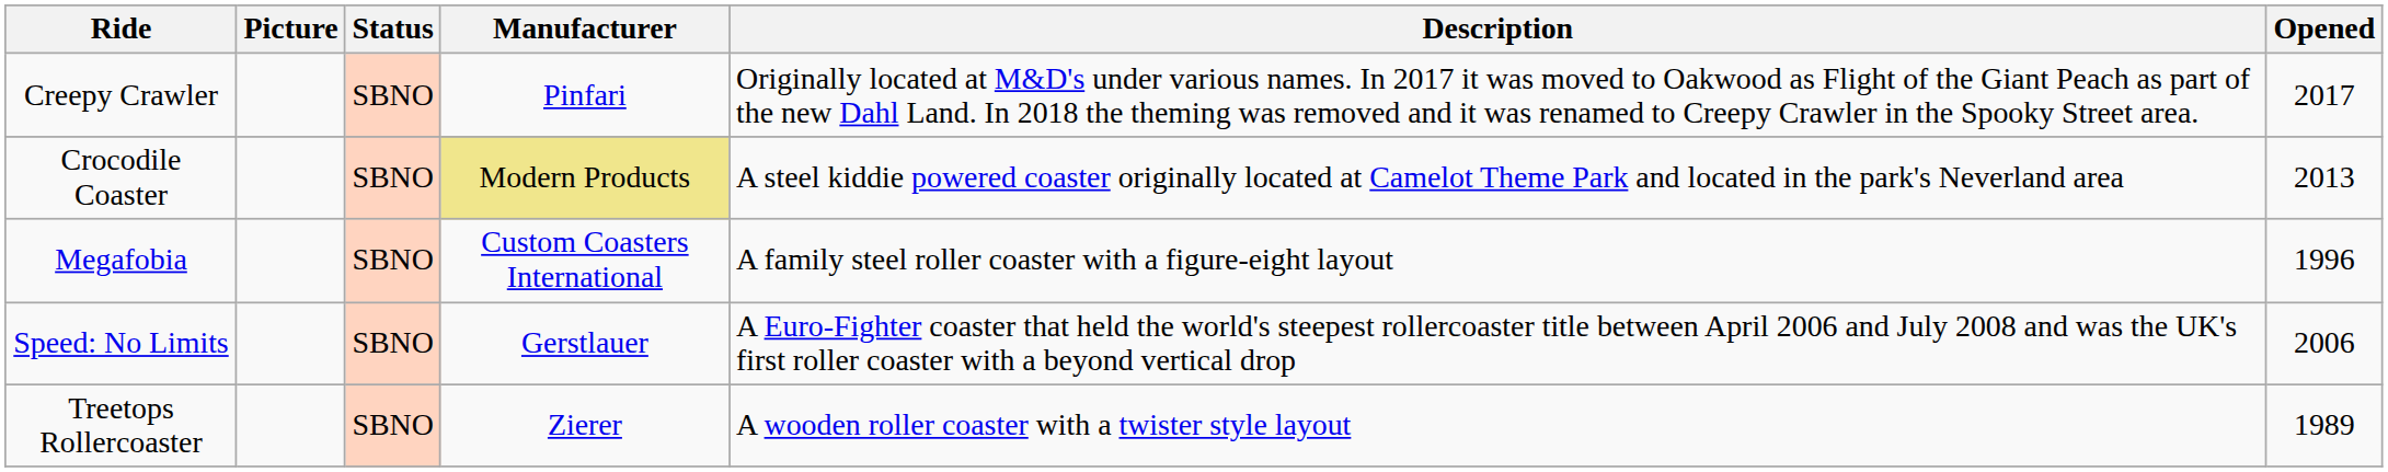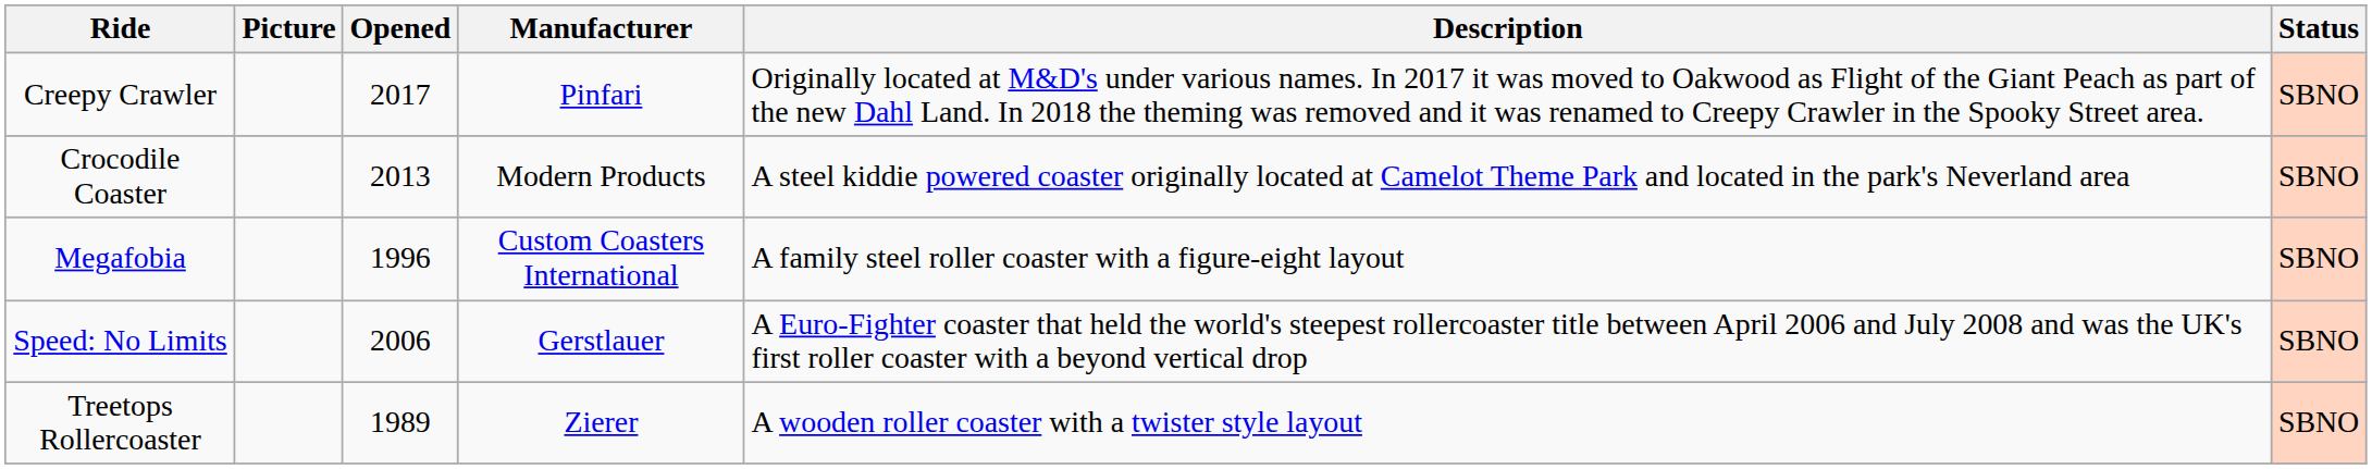 <table class="sortable wikitable" style="text-align:center;">
 <tr>
 <th>Ride</th>
 <th>Picture</th>
-<th>Status</th>
+<th>Opened</th>
 <th>Manufacturer</th>
 <th>Description</th>
-<th>Opened</th>
+<th>Status</th>
 </tr>
 <tr>
 <td>Creepy Crawler</td>
 <td></td>
-<td bgcolor="#FFD4C0">SBNO</td>
+<td>2017</td>
 <td><a href='#'>Pinfari</a></td>
 <td style="text-align:left">Originally located at <a href='#'>M&D's</a> under various names. In 2017 it was moved to Oakwood as Flight of the Giant Peach as part of the new <a href='#'>Dahl</a> Land. In 2018 the theming was removed and it was renamed to Creepy Crawler in the Spooky Street area.</td>
-<td>2017</td>
+<td bgcolor="#FFD4C0">SBNO</td>
 </tr>
 <tr>
 <td>Crocodile Coaster</td>
 <td></td>
+<td>2013</td>
+<td>Modern Products</td>
+<td style="text-align:left">A steel kiddie <a href='#'>powered coaster</a> originally located at <a href='#'>Camelot Theme Park</a> and located in the park's Neverland area</td>
 <td bgcolor="#FFD4C0">SBNO</td>
-<td style="background: khaki;">Modern Products</td>
-<td style="text-align:left">A steel kiddie <a href='#'>powered coaster</a> originally located at <a href='#'>Camelot Theme Park</a> and located in the park's Neverland area</td>
-<td>2013</td>
 </tr>
 <tr>
 <td><a href='#'>Megafobia</a></td>
 <td></td>
-<td bgcolor="#FFD4C0">SBNO</td>
+<td>1996</td>
 <td><a href='#'>Custom Coasters International</a></td>
 <td style="text-align:left">A family steel roller coaster with a figure-eight layout</td>
-<td>1996</td>
+<td bgcolor="#FFD4C0">SBNO</td>
 </tr>
 <tr>
 <td><a href='#'>Speed: No Limits</a></td>
 <td></td>
-<td bgcolor="#FFD4C0">SBNO</td>
+<td>2006</td>
 <td><a href='#'>Gerstlauer</a></td>
 <td style="text-align:left">A <a href='#'>Euro-Fighter</a> coaster that held the world's steepest rollercoaster title between April 2006 and July 2008 and was the UK's first roller coaster with a beyond vertical drop</td>
-<td>2006</td>
+<td bgcolor="#FFD4C0">SBNO</td>
 </tr>
 <tr>
 <td>Treetops Rollercoaster</td>
 <td></td>
-<td bgcolor="#FFD4C0">SBNO</td>
+<td>1989</td>
 <td><a href='#'>Zierer</a></td>
 <td style="text-align:left">A <a href='#'>wooden roller coaster</a> with a <a href='#'>twister style layout</a></td>
-<td>1989</td>
+<td bgcolor="#FFD4C0">SBNO</td>
 </tr>
 </table>
